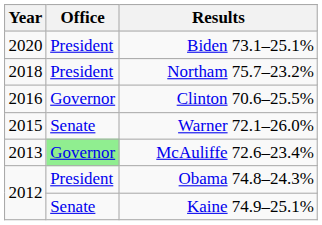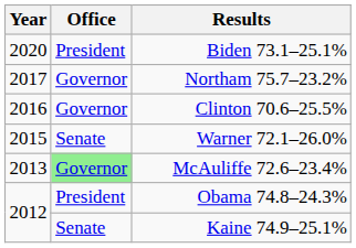 <table class=wikitable>
 <tr>
 <th width="30">Year</th>
 <th width="60">Office</th>
 <th width="180">Results</th>
 </tr>
 <tr>
 <td>2020</td>
 <td><a href='#'>President</a></td>
 <td align="right" ><a href='#'>Biden</a> 73.1–25.1%</td>
 </tr>
 <tr>
-<td>2018</td>
-<td><a href='#'>President</a></td>
+<td>2017</td>
+<td><a href='#'>Governor</a></td>
 <td align="right" ><a href='#'>Northam</a> 75.7–23.2%</td>
 </tr>
 <tr>
 <td>2016</td>
 <td><a href='#'>Governor</a></td>
 <td align="right" ><a href='#'>Clinton</a> 70.6–25.5%</td>
 </tr>
 <tr>
 <td>2015</td>
 <td><a href='#'>Senate</a></td>
 <td align="right" ><a href='#'>Warner</a> 72.1–26.0%</td>
 </tr>
 <tr>
 <td>2013</td>
 <td style="background: lightgreen;"><a href='#'>Governor</a></td>
 <td align="right" ><a href='#'>McAuliffe</a> 72.6–23.4%</td>
 </tr>
 <tr>
 <td rowspan="2">2012</td>
 <td><a href='#'>President</a></td>
 <td align="right" ><a href='#'>Obama</a> 74.8–24.3%</td>
 </tr>
 <tr>
 <td><a href='#'>Senate</a></td>
 <td align="right" ><a href='#'>Kaine</a> 74.9–25.1%</td>
 </tr>
 </table>
